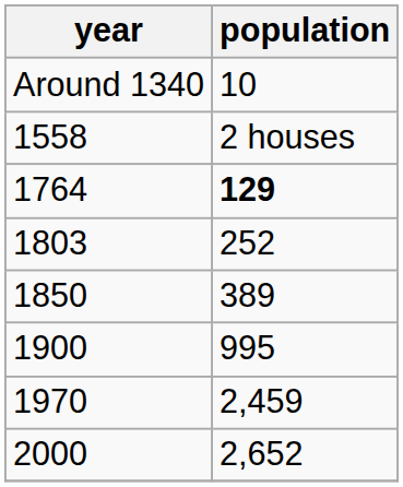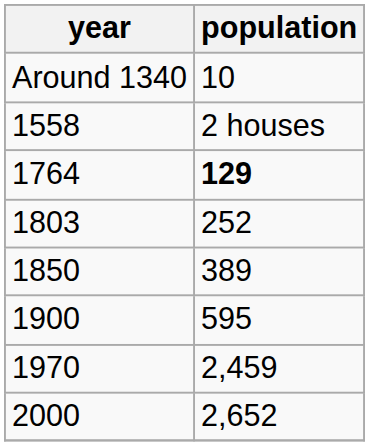 <table class="wikitable">
 <tr>
 <th>year</th>
 <th>population</th>
 </tr>
 <tr>
 <td>Around 1340</td>
 <td>10</td>
 </tr>
 <tr>
 <td>1558</td>
 <td>2 houses</td>
 </tr>
 <tr>
 <td>1764</td>
 <td><strong>129</strong></td>
 </tr>
 <tr>
 <td>1803</td>
 <td>252</td>
 </tr>
 <tr>
 <td>1850</td>
 <td>389</td>
 </tr>
 <tr>
 <td>1900</td>
-<td>995</td>
+<td>595</td>
 </tr>
 <tr>
 <td>1970</td>
 <td>2,459</td>
 </tr>
 <tr>
 <td>2000</td>
 <td>2,652</td>
 </tr>
 <tr>
 </tr>
 </table>
